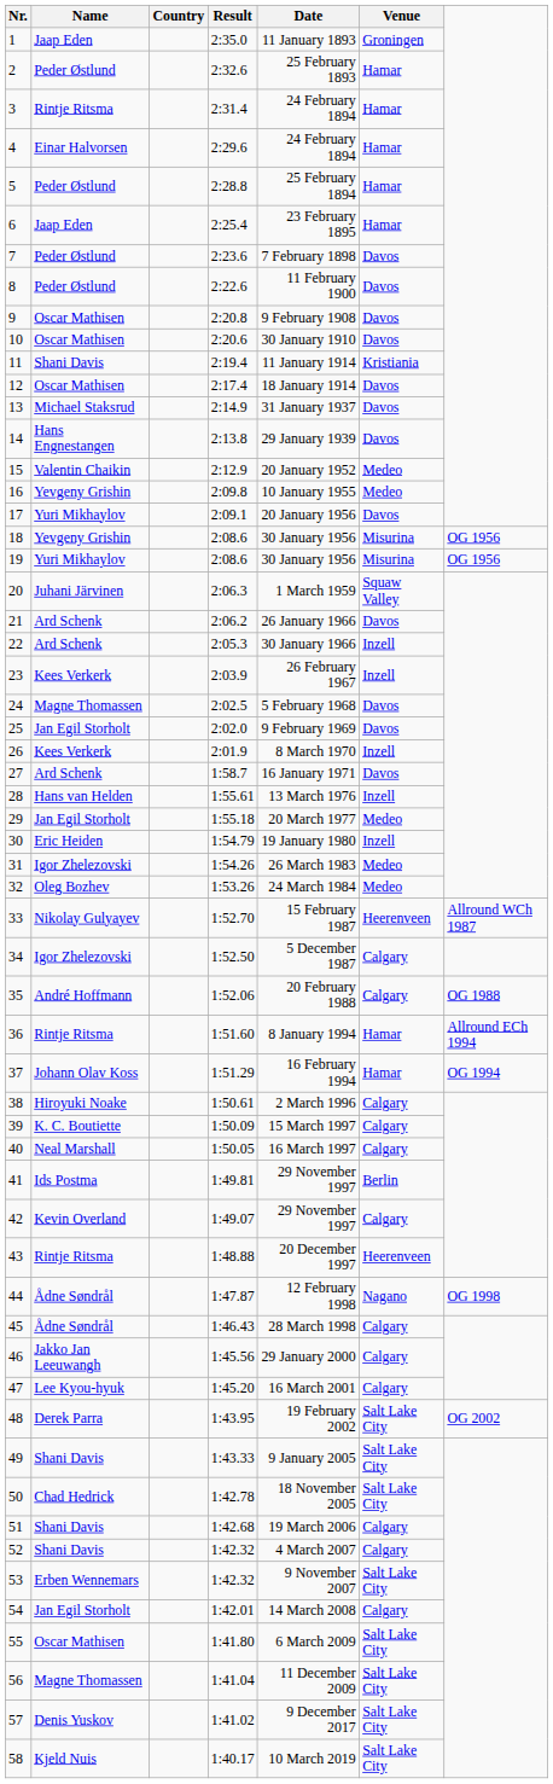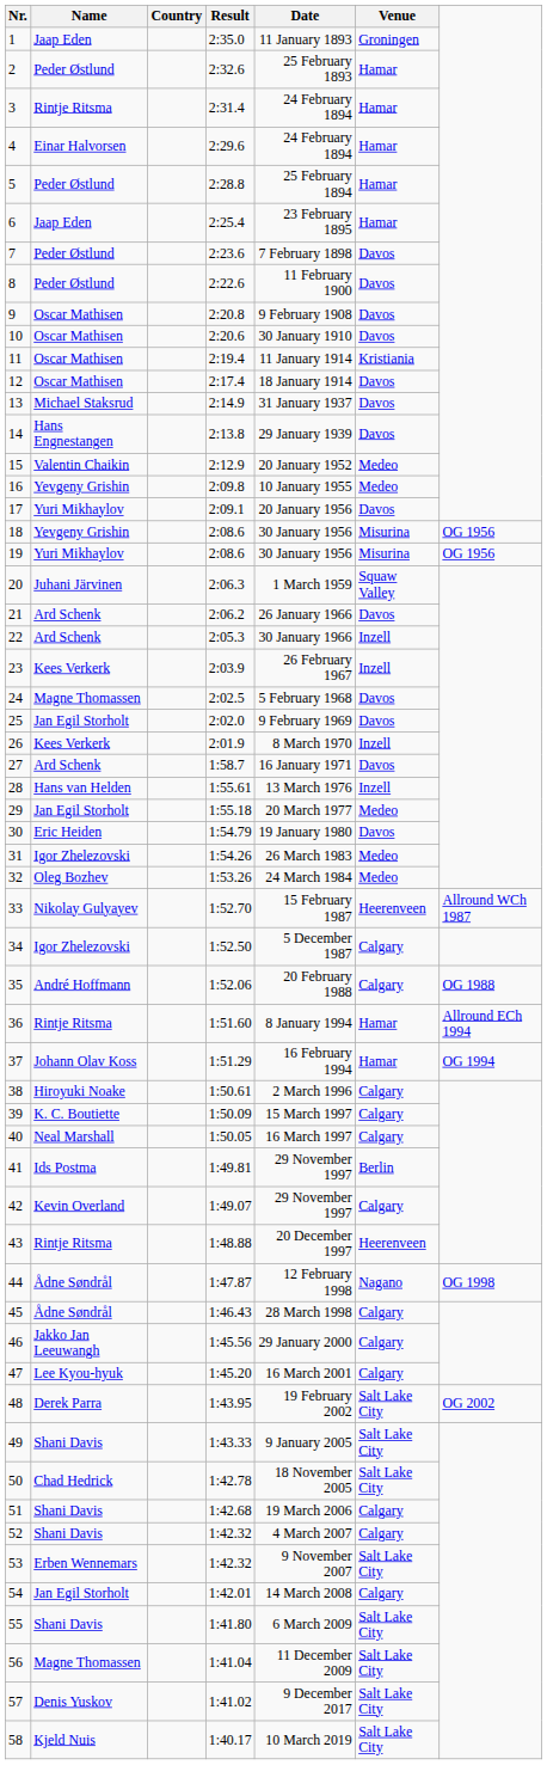 <table class="wikitable">
 <tr align="left">
 <th>Nr.</th>
 <th>Name</th>
 <th>Country</th>
 <th>Result</th>
 <th>Date</th>
 <th>Venue</th>
 </tr>
 <tr>
 <td>1</td>
 <td><a href='#'>Jaap Eden</a></td>
 <td></td>
 <td>2:35.0</td>
 <td align="right">11 January 1893</td>
 <td><a href='#'>Groningen</a></td>
 </tr>
 <tr>
 <td>2</td>
 <td><a href='#'>Peder Østlund</a></td>
 <td></td>
 <td>2:32.6</td>
 <td align="right">25 February 1893</td>
 <td><a href='#'>Hamar</a></td>
 </tr>
 <tr>
 <td>3</td>
 <td><a href='#'>Rintje Ritsma</a></td>
 <td></td>
 <td>2:31.4</td>
 <td align="right">24 February 1894</td>
 <td><a href='#'>Hamar</a></td>
 </tr>
 <tr>
 <td>4</td>
 <td><a href='#'>Einar Halvorsen</a></td>
 <td></td>
 <td>2:29.6</td>
 <td align="right">24 February 1894</td>
 <td><a href='#'>Hamar</a></td>
 </tr>
 <tr>
 <td>5</td>
 <td><a href='#'>Peder Østlund</a></td>
 <td></td>
 <td>2:28.8</td>
 <td align="right">25 February 1894</td>
 <td><a href='#'>Hamar</a></td>
 </tr>
 <tr>
 <td>6</td>
 <td><a href='#'>Jaap Eden</a></td>
 <td></td>
 <td>2:25.4</td>
 <td align="right">23 February 1895</td>
 <td><a href='#'>Hamar</a></td>
 </tr>
 <tr>
 <td>7</td>
 <td><a href='#'>Peder Østlund</a></td>
 <td></td>
 <td>2:23.6</td>
 <td align="right">7 February 1898</td>
 <td><a href='#'>Davos</a></td>
 </tr>
 <tr>
 <td>8</td>
 <td><a href='#'>Peder Østlund</a></td>
 <td></td>
 <td>2:22.6</td>
 <td align="right">11 February 1900</td>
 <td><a href='#'>Davos</a></td>
 </tr>
 <tr>
 <td>9</td>
 <td><a href='#'>Oscar Mathisen</a></td>
 <td></td>
 <td>2:20.8</td>
 <td align="right">9 February 1908</td>
 <td><a href='#'>Davos</a></td>
 </tr>
 <tr>
 <td>10</td>
 <td><a href='#'>Oscar Mathisen</a></td>
 <td></td>
 <td>2:20.6</td>
 <td align="right">30 January 1910</td>
 <td><a href='#'>Davos</a></td>
 </tr>
 <tr>
 <td>11</td>
-<td><a href='#'>Shani Davis</a></td>
+<td><a href='#'>Oscar Mathisen</a></td>
 <td></td>
 <td>2:19.4</td>
 <td align="right">11 January 1914</td>
 <td><a href='#'>Kristiania</a></td>
 </tr>
 <tr>
 <td>12</td>
 <td><a href='#'>Oscar Mathisen</a></td>
 <td></td>
 <td>2:17.4</td>
 <td align="right">18 January 1914</td>
 <td><a href='#'>Davos</a></td>
 </tr>
 <tr>
 <td>13</td>
 <td><a href='#'>Michael Staksrud</a></td>
 <td></td>
 <td>2:14.9</td>
 <td align="right">31 January 1937</td>
 <td><a href='#'>Davos</a></td>
 </tr>
 <tr>
 <td>14</td>
 <td><a href='#'>Hans Engnestangen</a></td>
 <td></td>
 <td>2:13.8</td>
 <td align="right">29 January 1939</td>
 <td><a href='#'>Davos</a></td>
 </tr>
 <tr>
 <td>15</td>
 <td><a href='#'>Valentin Chaikin</a></td>
 <td></td>
 <td>2:12.9</td>
 <td align="right">20 January 1952</td>
 <td><a href='#'>Medeo</a></td>
 </tr>
 <tr>
 <td>16</td>
 <td><a href='#'>Yevgeny Grishin</a></td>
 <td></td>
 <td>2:09.8</td>
 <td align="right">10 January 1955</td>
 <td><a href='#'>Medeo</a></td>
 </tr>
 <tr>
 <td>17</td>
 <td><a href='#'>Yuri Mikhaylov</a></td>
 <td></td>
 <td>2:09.1</td>
 <td align="right">20 January 1956</td>
 <td><a href='#'>Davos</a></td>
 </tr>
 <tr>
 <td>18</td>
 <td><a href='#'>Yevgeny Grishin</a></td>
 <td></td>
 <td>2:08.6</td>
 <td align="right">30 January 1956</td>
 <td><a href='#'>Misurina</a></td>
 <td><a href='#'>OG 1956</a></td>
 </tr>
 <tr>
 <td>19</td>
 <td><a href='#'>Yuri Mikhaylov</a></td>
 <td></td>
 <td>2:08.6</td>
 <td align="right">30 January 1956</td>
 <td><a href='#'>Misurina</a></td>
 <td><a href='#'>OG 1956</a></td>
 </tr>
 <tr>
 <td>20</td>
 <td><a href='#'>Juhani Järvinen</a></td>
 <td></td>
 <td>2:06.3</td>
 <td align="right">1 March 1959</td>
 <td><a href='#'>Squaw Valley</a></td>
 </tr>
 <tr>
 <td>21</td>
 <td><a href='#'>Ard Schenk</a></td>
 <td></td>
 <td>2:06.2</td>
 <td align="right">26 January 1966</td>
 <td><a href='#'>Davos</a></td>
 </tr>
 <tr>
 <td>22</td>
 <td><a href='#'>Ard Schenk</a></td>
 <td></td>
 <td>2:05.3</td>
 <td align="right">30 January 1966</td>
 <td><a href='#'>Inzell</a></td>
 </tr>
 <tr>
 <td>23</td>
 <td><a href='#'>Kees Verkerk</a></td>
 <td></td>
 <td>2:03.9</td>
 <td align="right">26 February 1967</td>
 <td><a href='#'>Inzell</a></td>
 </tr>
 <tr>
 <td>24</td>
 <td><a href='#'>Magne Thomassen</a></td>
 <td></td>
 <td>2:02.5</td>
 <td align="right">5 February 1968</td>
 <td><a href='#'>Davos</a></td>
 </tr>
 <tr>
 <td>25</td>
 <td><a href='#'>Jan Egil Storholt</a></td>
 <td></td>
 <td>2:02.0</td>
 <td align="right">9 February 1969</td>
 <td><a href='#'>Davos</a></td>
 </tr>
 <tr>
 <td>26</td>
 <td><a href='#'>Kees Verkerk</a></td>
 <td></td>
 <td>2:01.9</td>
 <td align="right">8 March 1970</td>
 <td><a href='#'>Inzell</a></td>
 </tr>
 <tr>
 <td>27</td>
 <td><a href='#'>Ard Schenk</a></td>
 <td></td>
 <td>1:58.7</td>
 <td align="right">16 January 1971</td>
 <td><a href='#'>Davos</a></td>
 </tr>
 <tr>
 <td>28</td>
 <td><a href='#'>Hans van Helden</a></td>
 <td></td>
 <td>1:55.61</td>
 <td align="right">13 March 1976</td>
 <td><a href='#'>Inzell</a></td>
 </tr>
 <tr>
 <td>29</td>
 <td><a href='#'>Jan Egil Storholt</a></td>
 <td></td>
 <td>1:55.18</td>
 <td align="right">20 March 1977</td>
 <td><a href='#'>Medeo</a></td>
 </tr>
 <tr>
 <td>30</td>
 <td><a href='#'>Eric Heiden</a></td>
 <td></td>
 <td>1:54.79</td>
 <td align="right">19 January 1980</td>
-<td><a href='#'>Inzell</a></td>
+<td><a href='#'>Davos</a></td>
 </tr>
 <tr>
 <td>31</td>
 <td><a href='#'>Igor Zhelezovski</a></td>
 <td></td>
 <td>1:54.26</td>
 <td align="right">26 March 1983</td>
 <td><a href='#'>Medeo</a></td>
 </tr>
 <tr>
 <td>32</td>
 <td><a href='#'>Oleg Bozhev</a></td>
 <td></td>
 <td>1:53.26</td>
 <td align="right">24 March 1984</td>
 <td><a href='#'>Medeo</a></td>
 </tr>
 <tr>
 <td>33</td>
 <td><a href='#'>Nikolay Gulyayev</a></td>
 <td></td>
 <td>1:52.70</td>
 <td align="right">15 February 1987</td>
 <td><a href='#'>Heerenveen</a></td>
 <td><a href='#'>Allround WCh 1987</a></td>
 </tr>
 <tr>
 <td>34</td>
 <td><a href='#'>Igor Zhelezovski</a></td>
 <td></td>
 <td>1:52.50</td>
 <td align="right">5 December 1987</td>
 <td><a href='#'>Calgary</a></td>
 <td></td>
 </tr>
 <tr>
 <td>35</td>
 <td><a href='#'>André Hoffmann</a></td>
 <td></td>
 <td>1:52.06</td>
 <td align="right">20 February 1988</td>
 <td><a href='#'>Calgary</a></td>
 <td><a href='#'>OG 1988</a></td>
 </tr>
 <tr>
 <td>36</td>
 <td><a href='#'>Rintje Ritsma</a></td>
 <td></td>
 <td>1:51.60</td>
 <td align="right">8 January 1994</td>
 <td><a href='#'>Hamar</a></td>
 <td><a href='#'>Allround ECh 1994</a></td>
 </tr>
 <tr>
 <td>37</td>
 <td><a href='#'>Johann Olav Koss</a></td>
 <td></td>
 <td>1:51.29</td>
 <td align="right">16 February 1994</td>
 <td><a href='#'>Hamar</a></td>
 <td><a href='#'>OG 1994</a></td>
 </tr>
 <tr>
 <td>38</td>
 <td><a href='#'>Hiroyuki Noake</a></td>
 <td></td>
 <td>1:50.61</td>
 <td align="right">2 March 1996</td>
 <td><a href='#'>Calgary</a></td>
 </tr>
 <tr>
 <td>39</td>
 <td><a href='#'>K. C. Boutiette</a></td>
 <td></td>
 <td>1:50.09</td>
 <td align="right">15 March 1997</td>
 <td><a href='#'>Calgary</a></td>
 </tr>
 <tr>
 <td>40</td>
 <td><a href='#'>Neal Marshall</a></td>
 <td></td>
 <td>1:50.05</td>
 <td align="right">16 March 1997</td>
 <td><a href='#'>Calgary</a></td>
 </tr>
 <tr>
 <td>41</td>
 <td><a href='#'>Ids Postma</a></td>
 <td></td>
 <td>1:49.81</td>
 <td align="right">29 November 1997</td>
 <td><a href='#'>Berlin</a></td>
 </tr>
 <tr>
 <td>42</td>
 <td><a href='#'>Kevin Overland</a></td>
 <td></td>
 <td>1:49.07</td>
 <td align="right">29 November 1997</td>
 <td><a href='#'>Calgary</a></td>
 </tr>
 <tr>
 <td>43</td>
 <td><a href='#'>Rintje Ritsma</a></td>
 <td></td>
 <td>1:48.88</td>
 <td align="right">20 December 1997</td>
 <td><a href='#'>Heerenveen</a></td>
 </tr>
 <tr>
 <td>44</td>
 <td><a href='#'>Ådne Søndrål</a></td>
 <td></td>
 <td>1:47.87</td>
 <td align="right">12 February 1998</td>
 <td><a href='#'>Nagano</a></td>
 <td><a href='#'>OG 1998</a></td>
 </tr>
 <tr>
 <td>45</td>
 <td><a href='#'>Ådne Søndrål</a></td>
 <td></td>
 <td>1:46.43</td>
 <td align="right">28 March 1998</td>
 <td><a href='#'>Calgary</a></td>
 </tr>
 <tr>
 <td>46</td>
 <td><a href='#'>Jakko Jan Leeuwangh</a></td>
 <td></td>
 <td>1:45.56</td>
 <td align="right">29 January 2000</td>
 <td><a href='#'>Calgary</a></td>
 </tr>
 <tr>
 <td>47</td>
 <td><a href='#'>Lee Kyou-hyuk</a></td>
 <td></td>
 <td>1:45.20</td>
 <td align="right">16 March 2001</td>
 <td><a href='#'>Calgary</a></td>
 </tr>
 <tr>
 <td>48</td>
 <td><a href='#'>Derek Parra</a></td>
 <td></td>
 <td>1:43.95</td>
 <td align="right">19 February 2002</td>
 <td><a href='#'>Salt Lake City</a></td>
 <td><a href='#'>OG 2002</a></td>
 </tr>
 <tr>
 <td>49</td>
 <td><a href='#'>Shani Davis</a></td>
 <td></td>
 <td>1:43.33</td>
 <td align="right">9 January 2005</td>
 <td><a href='#'>Salt Lake City</a></td>
 </tr>
 <tr>
 <td>50</td>
 <td><a href='#'>Chad Hedrick</a></td>
 <td></td>
 <td>1:42.78</td>
 <td align="right">18 November 2005</td>
 <td><a href='#'>Salt Lake City</a></td>
 </tr>
 <tr>
 <td>51</td>
 <td><a href='#'>Shani Davis</a></td>
 <td></td>
 <td>1:42.68</td>
 <td align="right">19 March 2006</td>
 <td><a href='#'>Calgary</a></td>
 </tr>
 <tr>
 <td>52</td>
 <td><a href='#'>Shani Davis</a></td>
 <td></td>
 <td>1:42.32</td>
 <td align="right">4 March 2007</td>
 <td><a href='#'>Calgary</a></td>
 </tr>
 <tr>
 <td>53</td>
 <td><a href='#'>Erben Wennemars</a></td>
 <td></td>
 <td>1:42.32</td>
 <td align="right">9 November 2007</td>
 <td><a href='#'>Salt Lake City</a></td>
 </tr>
 <tr>
 <td>54</td>
 <td><a href='#'>Jan Egil Storholt</a></td>
 <td></td>
 <td>1:42.01</td>
 <td align="right">14 March 2008</td>
 <td><a href='#'>Calgary</a></td>
 </tr>
 <tr>
 <td>55</td>
-<td><a href='#'>Oscar Mathisen</a></td>
+<td><a href='#'>Shani Davis</a></td>
 <td></td>
 <td>1:41.80</td>
 <td align="right">6 March 2009</td>
 <td><a href='#'>Salt Lake City</a></td>
 </tr>
 <tr>
 <td>56</td>
 <td><a href='#'>Magne Thomassen</a></td>
 <td></td>
 <td>1:41.04</td>
 <td align="right">11 December 2009</td>
 <td><a href='#'>Salt Lake City</a></td>
 </tr>
 <tr>
 <td>57</td>
 <td><a href='#'>Denis Yuskov</a></td>
 <td></td>
 <td>1:41.02</td>
 <td align="right">9 December 2017</td>
 <td><a href='#'>Salt Lake City</a></td>
 </tr>
 <tr>
 <td>58</td>
 <td><a href='#'>Kjeld Nuis</a></td>
 <td></td>
 <td>1:40.17</td>
 <td align="right">10 March 2019</td>
 <td><a href='#'>Salt Lake City</a></td>
 </tr>
 </table>
